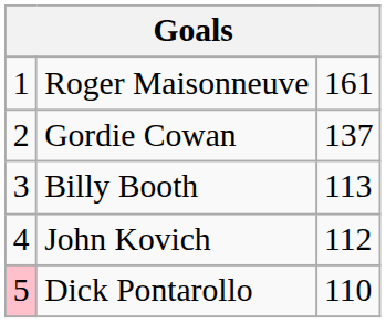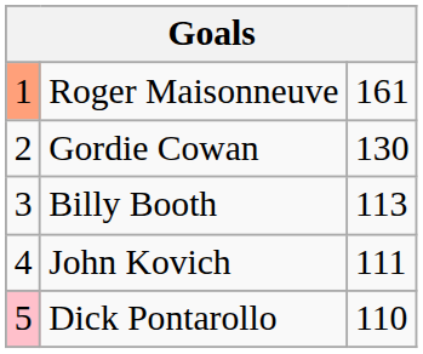 <table class="wikitable">
 <tr>
 <th colspan=3>Goals</th>
 </tr>
 <tr>
-<td>1</td>
+<td style="background: lightsalmon;">1</td>
 <td>Roger Maisonneuve</td>
 <td>161</td>
 </tr>
 <tr>
 <td>2</td>
 <td>Gordie Cowan</td>
-<td>137</td>
+<td>130</td>
 </tr>
 <tr>
 <td>3</td>
 <td>Billy Booth</td>
 <td>113</td>
 </tr>
 <tr>
 <td>4</td>
 <td>John Kovich</td>
-<td>112</td>
+<td>111</td>
 </tr>
 <tr>
 <td style="background: pink;">5</td>
 <td>Dick Pontarollo</td>
 <td>110</td>
 </tr>
 </table>
